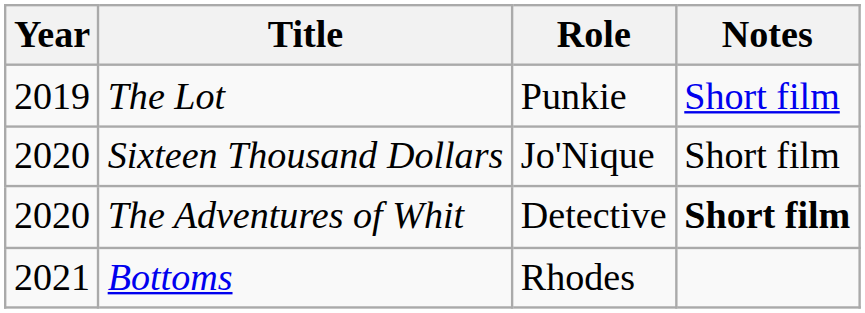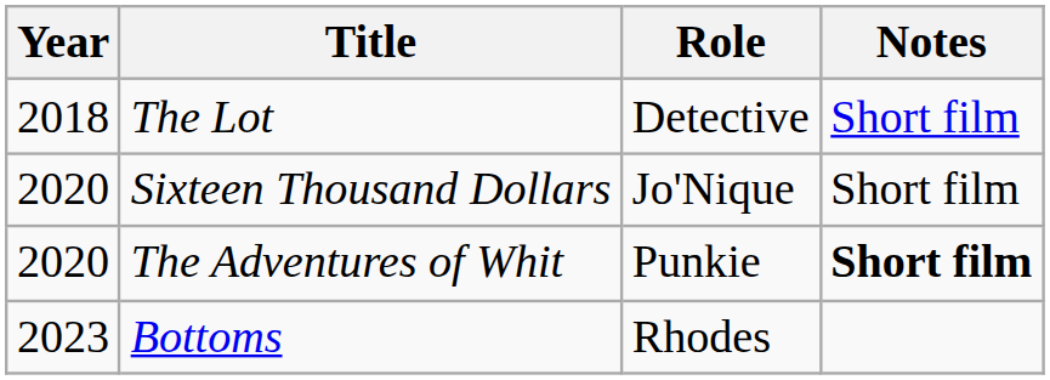 <table class="wikitable plainrowheaders">
 <tr>
 <th scope="col">Year</th>
 <th scope="col">Title</th>
 <th scope="col">Role</th>
 <th scope="col">Notes</th>
 </tr>
 <tr>
-<td>2019</td>
+<td>2018</td>
 <td scope="row"><em>The Lot</em></td>
-<td>Punkie</td>
+<td>Detective</td>
 <td><a href='#'>Short film</a></td>
 </tr>
 <tr>
 <td>2020</td>
 <td scope="row"><em>Sixteen Thousand Dollars</em></td>
 <td>Jo'Nique</td>
 <td>Short film</td>
 </tr>
 <tr>
 <td>2020</td>
 <td scope="row"><em>The Adventures of Whit</em></td>
-<td>Detective</td>
+<td>Punkie</td>
 <td><strong>Short film</strong></td>
 </tr>
 <tr>
-<td>2021</td>
+<td>2023</td>
 <td scope="row"><em><a href='#'>Bottoms</a></em></td>
 <td>Rhodes</td>
 <td></td>
 </tr>
 </table>
